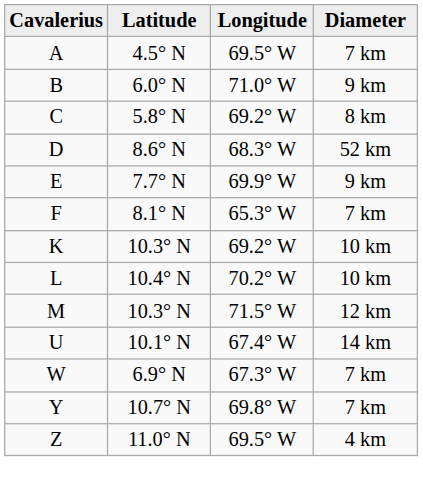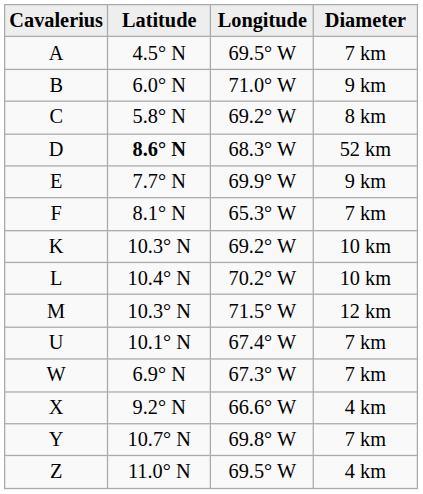 <table class="wikitable">
 <tr>
 <th width="25%" style="background:#eeeeee;">Cavalerius</th>
 <th width="25%" style="background:#eeeeee;">Latitude</th>
 <th width="25%" style="background:#eeeeee;">Longitude</th>
 <th width="25%" style="background:#eeeeee;">Diameter</th>
 </tr>
 <tr>
 <td align="center">A</td>
 <td align="center">4.5° N</td>
 <td align="center">69.5° W</td>
 <td align="center">7 km</td>
 </tr>
 <tr>
 <td align="center">B</td>
 <td align="center">6.0° N</td>
 <td align="center">71.0° W</td>
 <td align="center">9 km</td>
 </tr>
 <tr>
 <td align="center">C</td>
 <td align="center">5.8° N</td>
 <td align="center">69.2° W</td>
 <td align="center">8 km</td>
 </tr>
 <tr>
 <td align="center">D</td>
-<td align="center">8.6° N</td>
+<td align="center"><strong>8.6° N</strong></td>
 <td align="center">68.3° W</td>
 <td align="center">52 km</td>
 </tr>
 <tr>
 <td align="center">E</td>
 <td align="center">7.7° N</td>
 <td align="center">69.9° W</td>
 <td align="center">9 km</td>
 </tr>
 <tr>
 <td align="center">F</td>
 <td align="center">8.1° N</td>
 <td align="center">65.3° W</td>
 <td align="center">7 km</td>
 </tr>
 <tr>
 <td align="center">K</td>
 <td align="center">10.3° N</td>
 <td align="center">69.2° W</td>
 <td align="center">10 km</td>
 </tr>
 <tr>
 <td align="center">L</td>
 <td align="center">10.4° N</td>
 <td align="center">70.2° W</td>
 <td align="center">10 km</td>
 </tr>
 <tr>
 <td align="center">M</td>
 <td align="center">10.3° N</td>
 <td align="center">71.5° W</td>
 <td align="center">12 km</td>
 </tr>
 <tr>
 <td align="center">U</td>
 <td align="center">10.1° N</td>
 <td align="center">67.4° W</td>
-<td align="center">14 km</td>
+<td align="center">7 km</td>
 </tr>
 <tr>
 <td align="center">W</td>
 <td align="center">6.9° N</td>
 <td align="center">67.3° W</td>
 <td align="center">7 km</td>
+</tr>
+<tr>
+<td align="center">X</td>
+<td align="center">9.2° N</td>
+<td align="center">66.6° W</td>
+<td align="center">4 km</td>
 </tr>
 <tr>
 <td align="center">Y</td>
 <td align="center">10.7° N</td>
 <td align="center">69.8° W</td>
 <td align="center">7 km</td>
 </tr>
 <tr>
 <td align="center">Z</td>
 <td align="center">11.0° N</td>
 <td align="center">69.5° W</td>
 <td align="center">4 km</td>
 </tr>
 </table>
